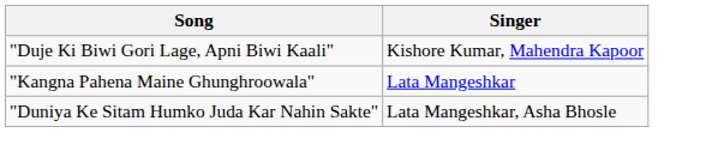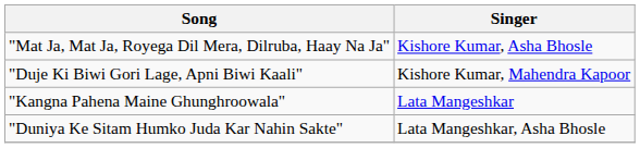 <table class="wikitable" style="font-size:95%;">
 <tr>
 <th>Song</th>
 <th>Singer</th>
+</tr>
+<tr>
+<td>"Mat Ja, Mat Ja, Royega Dil Mera, Dilruba, Haay Na Ja"</td>
+<td><a href='#'>Kishore Kumar</a>, <a href='#'>Asha Bhosle</a></td>
 </tr>
 <tr>
 <td>"Duje Ki Biwi Gori Lage, Apni Biwi Kaali"</td>
 <td>Kishore Kumar, <a href='#'>Mahendra Kapoor</a></td>
 </tr>
 <tr>
 <td>"Kangna Pahena Maine Ghunghroowala"</td>
 <td><a href='#'>Lata Mangeshkar</a></td>
 </tr>
 <tr>
 <td>"Duniya Ke Sitam Humko Juda Kar Nahin Sakte"</td>
 <td>Lata Mangeshkar, Asha Bhosle</td>
 </tr>
 <tr>
 </tr>
 </table>
